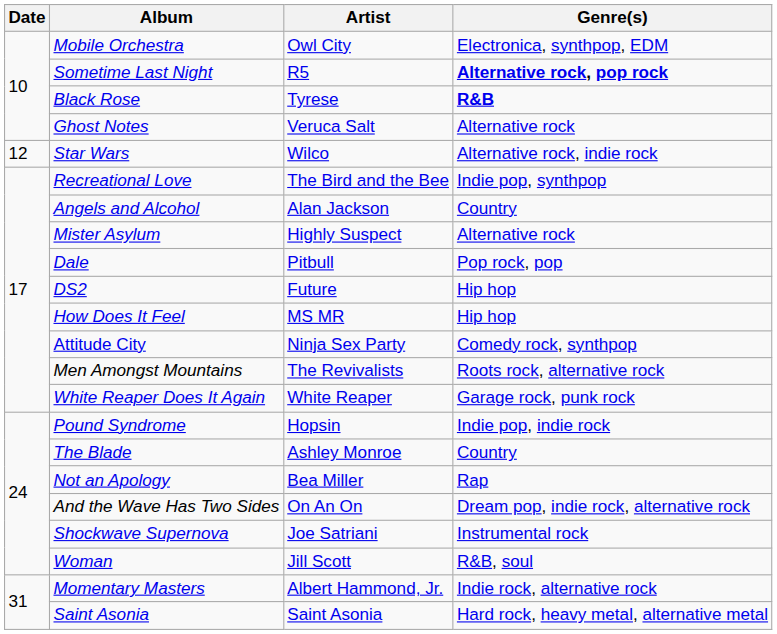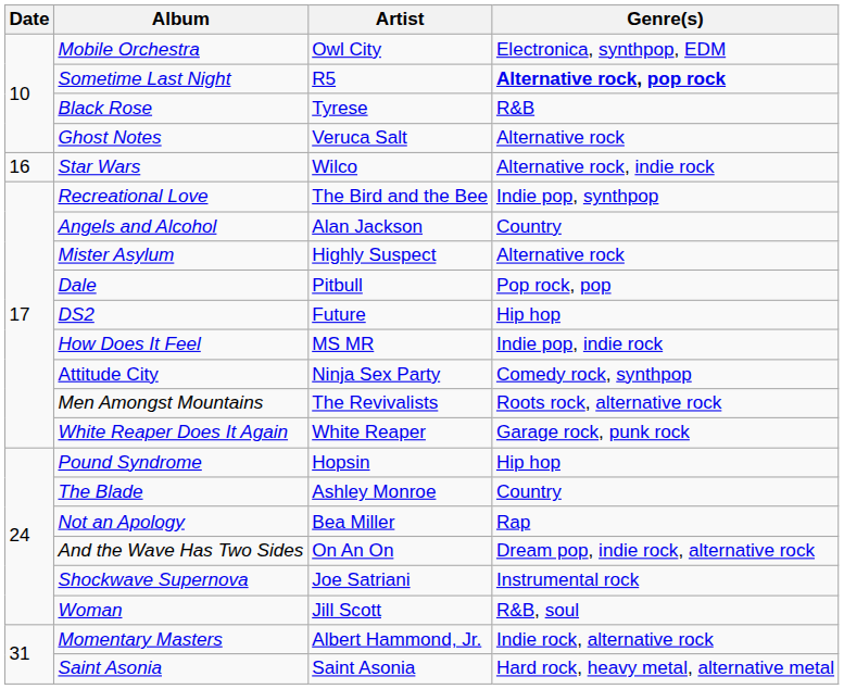 <table class="wikitable" style="text-align: left;">
 <tr>
 <th>Date</th>
 <th>Album</th>
 <th>Artist</th>
 <th>Genre(s)</th>
 </tr>
 <tr>
 <td rowspan="4">10</td>
 <td><em><a href='#'>Mobile Orchestra</a></em></td>
 <td><a href='#'>Owl City</a></td>
 <td><a href='#'>Electronica</a>, <a href='#'>synthpop</a>, <a href='#'>EDM</a></td>
 </tr>
 <tr>
 <td><em><a href='#'>Sometime Last Night</a></em></td>
 <td><a href='#'>R5</a></td>
 <td><strong><a href='#'>Alternative rock</a>, <a href='#'>pop rock</a></strong></td>
 </tr>
 <tr>
 <td><em><a href='#'>Black Rose</a></em></td>
 <td><a href='#'>Tyrese</a></td>
-<td><strong><a href='#'>R&B</a></strong></td>
+<td><a href='#'>R&B</a></td>
 </tr>
 <tr>
 <td><em><a href='#'>Ghost Notes</a></em></td>
 <td><a href='#'>Veruca Salt</a></td>
 <td><a href='#'>Alternative rock</a></td>
 </tr>
 <tr>
-<td>12</td>
+<td>16</td>
 <td><em><a href='#'>Star Wars</a></em></td>
 <td><a href='#'>Wilco</a></td>
 <td><a href='#'>Alternative rock</a>, <a href='#'>indie rock</a></td>
 </tr>
 <tr>
 <td rowspan="9">17</td>
 <td><em><a href='#'>Recreational Love</a></em></td>
 <td><a href='#'>The Bird and the Bee</a></td>
 <td><a href='#'>Indie pop</a>, <a href='#'>synthpop</a></td>
 </tr>
 <tr>
 <td><em><a href='#'>Angels and Alcohol</a></em></td>
 <td><a href='#'>Alan Jackson</a></td>
 <td><a href='#'>Country</a></td>
 </tr>
 <tr>
 <td><em><a href='#'>Mister Asylum</a></em></td>
 <td><a href='#'>Highly Suspect</a></td>
 <td><a href='#'>Alternative rock</a></td>
 </tr>
 <tr>
 <td><em><a href='#'>Dale</a></em></td>
 <td><a href='#'>Pitbull</a></td>
 <td><a href='#'>Pop rock</a>, <a href='#'>pop</a></td>
 </tr>
 <tr>
 <td><em><a href='#'>DS2</a></em></td>
 <td><a href='#'>Future</a></td>
 <td><a href='#'>Hip hop</a></td>
 </tr>
 <tr>
 <td><em><a href='#'>How Does It Feel</a></em></td>
 <td><a href='#'>MS MR</a></td>
-<td><a href='#'>Hip hop</a></td>
+<td><a href='#'>Indie pop</a>, <a href='#'>indie rock</a></td>
 </tr>
 <tr>
 <td><a href='#'>Attitude City</a></td>
 <td><a href='#'>Ninja Sex Party</a></td>
 <td><a href='#'>Comedy rock</a>, <a href='#'>synthpop</a></td>
 </tr>
 <tr>
 <td><em>Men Amongst Mountains</em></td>
 <td><a href='#'>The Revivalists</a></td>
 <td><a href='#'>Roots rock</a>, <a href='#'>alternative rock</a></td>
 </tr>
 <tr>
 <td><em><a href='#'>White Reaper Does It Again</a></em></td>
 <td><a href='#'>White Reaper</a></td>
 <td><a href='#'>Garage rock</a>, <a href='#'>punk rock</a></td>
 </tr>
 <tr>
 <td rowspan="6">24</td>
 <td><em><a href='#'>Pound Syndrome</a></em></td>
 <td><a href='#'>Hopsin</a></td>
-<td><a href='#'>Indie pop</a>, <a href='#'>indie rock</a></td>
+<td><a href='#'>Hip hop</a></td>
 </tr>
 <tr>
 <td><em><a href='#'>The Blade</a></em></td>
 <td><a href='#'>Ashley Monroe</a></td>
 <td><a href='#'>Country</a></td>
 </tr>
 <tr>
 <td><em><a href='#'>Not an Apology</a></em></td>
 <td><a href='#'>Bea Miller</a></td>
 <td><a href='#'>Rap</a></td>
 </tr>
 <tr>
 <td><em>And the Wave Has Two Sides</em></td>
 <td><a href='#'>On An On</a></td>
 <td><a href='#'>Dream pop</a>, <a href='#'>indie rock</a>, <a href='#'>alternative rock</a></td>
 </tr>
 <tr>
 <td><em><a href='#'>Shockwave Supernova</a></em></td>
 <td><a href='#'>Joe Satriani</a></td>
 <td><a href='#'>Instrumental rock</a></td>
 </tr>
 <tr>
 <td><em><a href='#'>Woman</a></em></td>
 <td><a href='#'>Jill Scott</a></td>
 <td><a href='#'>R&B</a>, <a href='#'>soul</a></td>
 </tr>
 <tr>
 <td rowspan="2">31</td>
 <td><em><a href='#'>Momentary Masters</a></em></td>
 <td><a href='#'>Albert Hammond, Jr.</a></td>
 <td><a href='#'>Indie rock</a>, <a href='#'>alternative rock</a></td>
 </tr>
 <tr>
 <td><em><a href='#'>Saint Asonia</a></em></td>
 <td><a href='#'>Saint Asonia</a></td>
 <td><a href='#'>Hard rock</a>, <a href='#'>heavy metal</a>, <a href='#'>alternative metal</a></td>
 </tr>
 </table>
